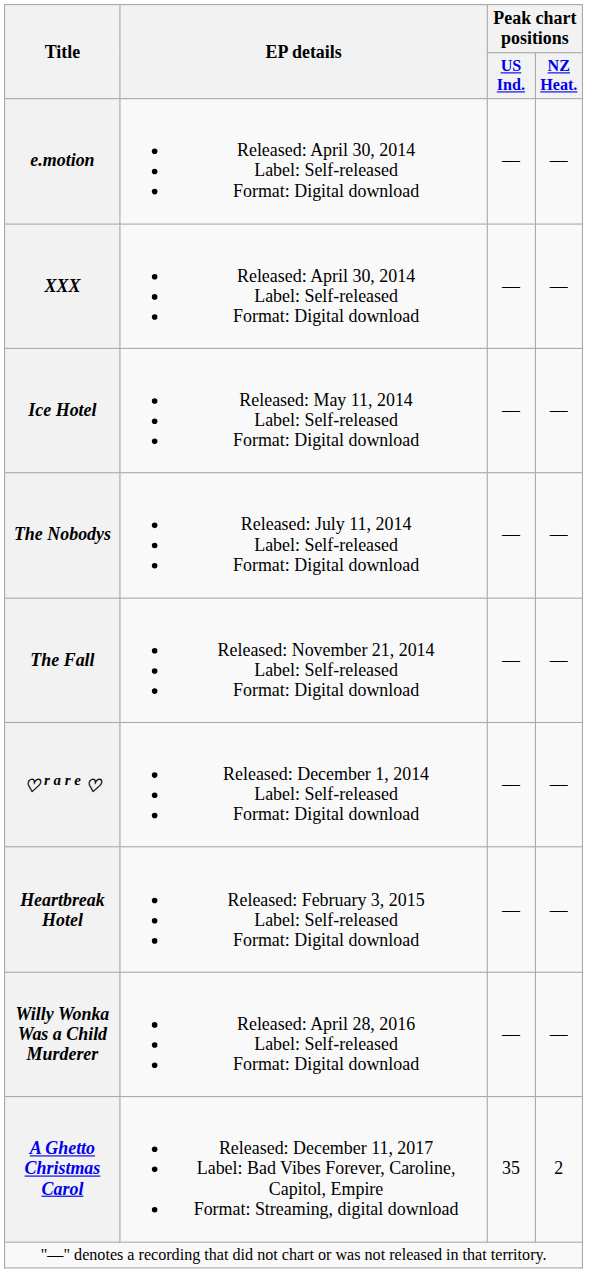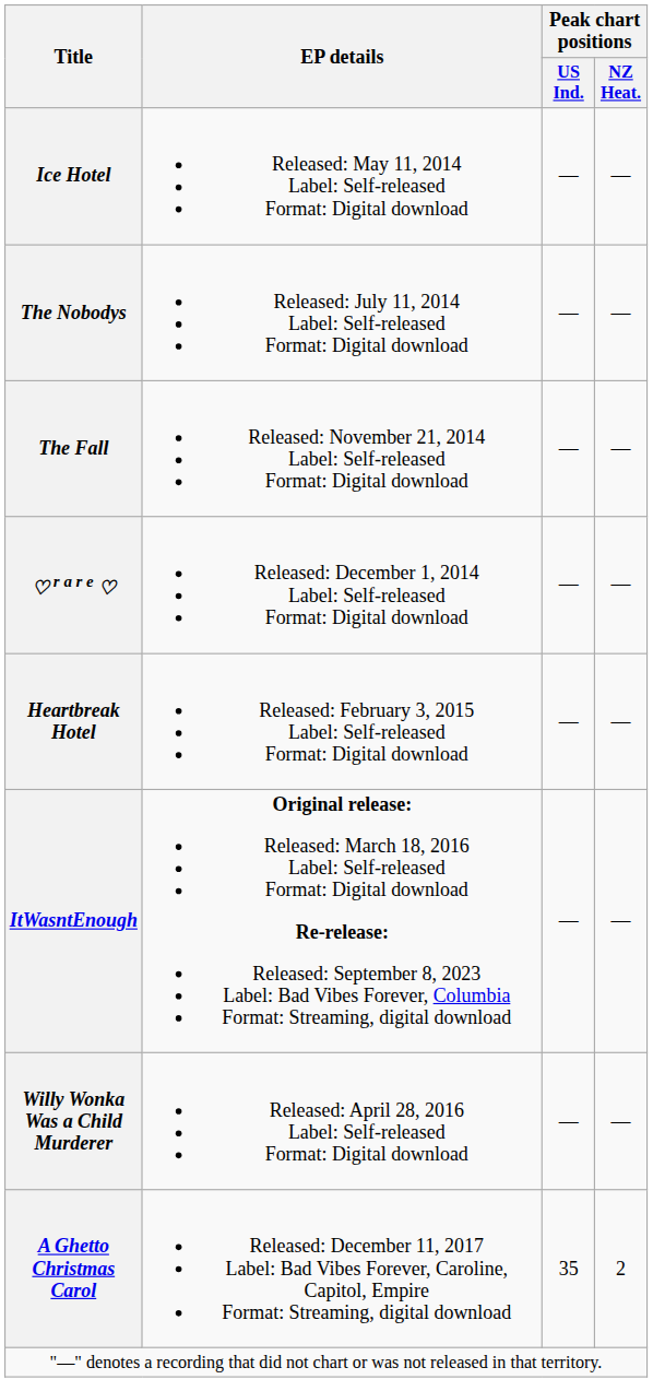 <table class="wikitable plainrowheaders" style="text-align:center;">
 <tr>
 <th scope="col" rowspan="2" style="width:6em;">Title</th>
 <th scope="col" rowspan="2" style="width:20em;">EP details</th>
 <th scope="col" colspan="2">Peak chart positions</th>
 </tr>
 <tr>
 <th scope="col" style="width:2.5em;font-size:90%;"><a href='#'>US<br>Ind.</a><br></th>
 <th scope="col" style="width:2.5em;font-size:90%;"><a href='#'>NZ<br>Heat.</a><br></th>
-</tr>
-<tr>
-<th scope="row"><em>e.motion</em></th>
-<td><br><ul><li>Released:  April 30, 2014</li><li>Label: Self-released</li><li>Format: Digital download</li></ul></td>
-<td>—</td>
-<td>—</td>
-</tr>
-<tr>
-<th scope="row"><em>XXX</em></th>
-<td><br><ul><li>Released: April 30, 2014</li><li>Label: Self-released</li><li>Format: Digital download</li></ul></td>
-<td>—</td>
-<td>—</td>
 </tr>
 <tr>
 <th scope="row"><em>Ice Hotel</em></th>
 <td><br><ul><li>Released: May 11, 2014</li><li>Label: Self-released</li><li>Format: Digital download</li></ul></td>
 <td>—</td>
 <td>—</td>
 </tr>
 <tr>
 <th scope="row"><em>The Nobodys</em></th>
 <td><br><ul><li>Released: July 11, 2014</li><li>Label: Self-released</li><li>Format: Digital download</li></ul></td>
 <td>—</td>
 <td>—</td>
 </tr>
 <tr>
 <th scope="row"><em>The Fall</em></th>
 <td><br><ul><li>Released: November 21, 2014</li><li>Label: Self-released</li><li>Format: Digital download</li></ul></td>
 <td>—</td>
 <td>—</td>
 </tr>
 <tr>
 <th scope="row"><em>♡ <sup>r a r e</sup> ♡</em></th>
 <td><br><ul><li>Released: December 1, 2014</li><li>Label: Self-released</li><li>Format: Digital download</li></ul></td>
 <td>—</td>
 <td>—</td>
 </tr>
 <tr>
 <th scope="row"><em>Heartbreak Hotel</em></th>
 <td><br><ul><li>Released: February 3, 2015</li><li>Label: Self-released</li><li>Format: Digital download</li></ul></td>
 <td>—</td>
 <td>—</td>
 </tr>
 <tr>
+<th scope="row"><em><a href='#'>ItWasntEnough</a></em></th>
+<td><strong>Original release:</strong><br><ul><li>Released: March 18, 2016</li><li>Label: Self-released</li><li>Format: Digital download</li></ul><strong>Re-release:</strong><ul><li>Released: September 8, 2023</li><li>Label: Bad Vibes Forever, <a href='#'>Columbia</a></li><li>Format: Streaming, digital download</li></ul></td>
+<td>—</td>
+<td>—</td>
+</tr>
+<tr>
 <th scope="row"><em>Willy Wonka Was a Child Murderer</em></th>
 <td><br><ul><li>Released: April 28, 2016</li><li>Label: Self-released</li><li>Format: Digital download</li></ul></td>
 <td>—</td>
 <td>—</td>
 </tr>
 <tr>
 <th scope="row"><em><a href='#'>A Ghetto Christmas Carol</a></em></th>
 <td><br><ul><li>Released: December 11, 2017</li><li>Label: Bad Vibes Forever, Caroline, Capitol, Empire</li><li>Format: Streaming, digital download</li></ul></td>
 <td>35</td>
 <td>2</td>
 </tr>
 <tr>
 <td colspan="4" style="font-size:90%">"—" denotes a recording that did not chart or was not released in that territory.</td>
 </tr>
 </table>
